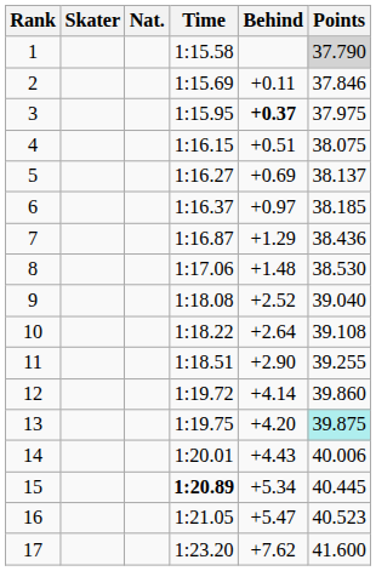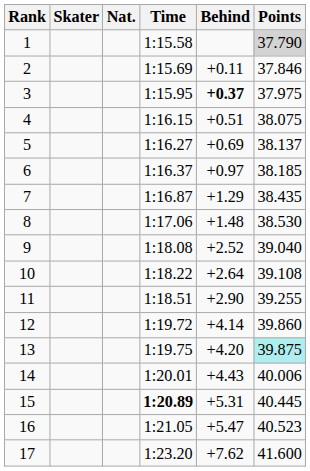 <table class="wikitable sortable" border="1" style="text-align:center">
 <tr>
 <th>Rank</th>
 <th>Skater</th>
 <th>Nat.</th>
 <th>Time</th>
 <th>Behind</th>
 <th>Points</th>
 </tr>
 <tr>
 <td>1</td>
 <td align=left></td>
 <td></td>
 <td>1:15.58</td>
 <td></td>
 <td style="background: lightgrey;">37.790</td>
 </tr>
 <tr>
 <td>2</td>
 <td align=left></td>
 <td></td>
 <td>1:15.69</td>
 <td>+0.11</td>
 <td>37.846</td>
 </tr>
 <tr>
 <td>3</td>
 <td align=left></td>
 <td></td>
 <td>1:15.95</td>
 <td><strong>+0.37</strong></td>
 <td>37.975</td>
 </tr>
 <tr>
 <td>4</td>
 <td align=left></td>
 <td></td>
 <td>1:16.15</td>
 <td>+0.51</td>
 <td>38.075</td>
 </tr>
 <tr>
 <td>5</td>
 <td align=left></td>
 <td></td>
 <td>1:16.27</td>
 <td>+0.69</td>
 <td>38.137</td>
 </tr>
 <tr>
 <td>6</td>
 <td align=left></td>
 <td></td>
 <td>1:16.37</td>
 <td>+0.97</td>
 <td>38.185</td>
 </tr>
 <tr>
 <td>7</td>
 <td align=left></td>
 <td></td>
 <td>1:16.87</td>
 <td>+1.29</td>
-<td>38.436</td>
+<td>38.435</td>
 </tr>
 <tr>
 <td>8</td>
 <td align=left></td>
 <td></td>
 <td>1:17.06</td>
 <td>+1.48</td>
 <td>38.530</td>
 </tr>
 <tr>
 <td>9</td>
 <td align=left></td>
 <td></td>
 <td>1:18.08</td>
 <td>+2.52</td>
 <td>39.040</td>
 </tr>
 <tr>
 <td>10</td>
 <td align=left></td>
 <td></td>
 <td>1:18.22</td>
 <td>+2.64</td>
 <td>39.108</td>
 </tr>
 <tr>
 <td>11</td>
 <td align=left></td>
 <td></td>
 <td>1:18.51</td>
 <td>+2.90</td>
 <td>39.255</td>
 </tr>
 <tr>
 <td>12</td>
 <td align=left></td>
 <td></td>
 <td>1:19.72</td>
 <td>+4.14</td>
 <td>39.860</td>
 </tr>
 <tr>
 <td>13</td>
 <td align=left></td>
 <td></td>
 <td>1:19.75</td>
 <td>+4.20</td>
 <td style="background: paleturquoise;">39.875</td>
 </tr>
 <tr>
 <td>14</td>
 <td align=left></td>
 <td></td>
 <td>1:20.01</td>
 <td>+4.43</td>
 <td>40.006</td>
 </tr>
 <tr>
 <td>15</td>
 <td align=left></td>
 <td></td>
 <td><strong>1:20.89</strong></td>
-<td>+5.34</td>
+<td>+5.31</td>
 <td>40.445</td>
 </tr>
 <tr>
 <td>16</td>
 <td align=left></td>
 <td></td>
 <td>1:21.05</td>
 <td>+5.47</td>
 <td>40.523</td>
 </tr>
 <tr>
 <td>17</td>
 <td align=left></td>
 <td></td>
 <td>1:23.20</td>
 <td>+7.62</td>
 <td>41.600</td>
 </tr>
 </table>
